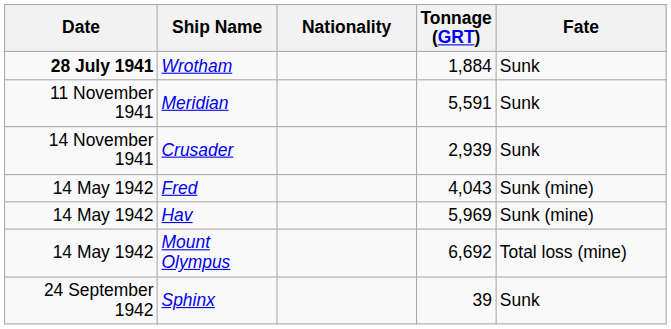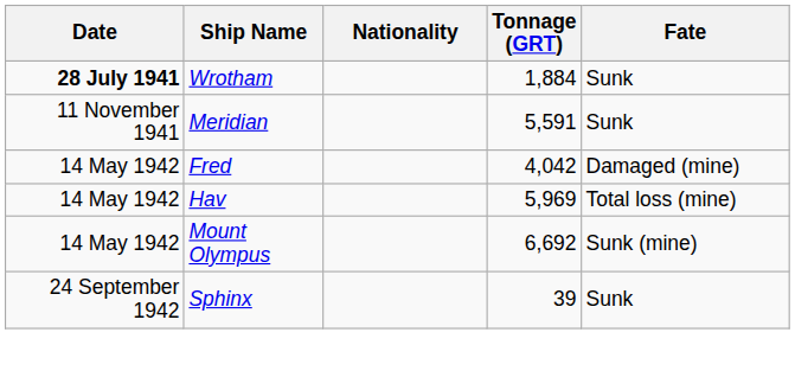 <table class="wikitable sortable">
 <tr>
 <th width="160px">Date</th>
 <th width="120px">Ship Name</th>
 <th width="140px">Nationality</th>
 <th width="25px">Tonnage<br>(<a href='#'>GRT</a>)</th>
 <th width="200px">Fate</th>
 </tr>
 <tr>
 <td align="right"><strong>28 July 1941</strong></td>
 <td align="left"><a href='#'><em>Wrotham</em></a></td>
 <td align="left"></td>
 <td align="right">1,884</td>
 <td align="left">Sunk</td>
 </tr>
 <tr>
 <td align="right">11 November 1941</td>
 <td align="left"><a href='#'><em>Meridian</em></a></td>
 <td align="left"></td>
 <td align="right">5,591</td>
 <td align="left">Sunk</td>
 </tr>
 <tr>
-<td align="right">14 November 1941</td>
-<td align="left"><a href='#'><em>Crusader</em></a></td>
-<td align="left"></td>
-<td align="right">2,939</td>
-<td align="left">Sunk</td>
-</tr>
-<tr>
 <td align="right">14 May 1942</td>
 <td align="left"><a href='#'><em>Fred</em></a></td>
 <td align="left"></td>
-<td align="right">4,043</td>
-<td align="left">Sunk (mine)</td>
+<td align="right">4,042</td>
+<td align="left">Damaged (mine)</td>
 </tr>
 <tr>
 <td align="right">14 May 1942</td>
 <td align="left"><a href='#'><em>Hav</em></a></td>
 <td align="left"></td>
 <td align="right">5,969</td>
-<td align="left">Sunk (mine)</td>
+<td align="left">Total loss (mine)</td>
 </tr>
 <tr>
 <td align="right">14 May 1942</td>
 <td align="left"><a href='#'><em>Mount Olympus</em></a></td>
 <td align="left"></td>
 <td align="right">6,692</td>
-<td align="left">Total loss (mine)</td>
+<td align="left">Sunk (mine)</td>
 </tr>
 <tr>
 <td align="right">24 September 1942</td>
 <td align="left"><a href='#'><em>Sphinx</em></a></td>
 <td align="left"></td>
 <td align="right">39</td>
 <td align="left">Sunk</td>
 </tr>
 </table>
